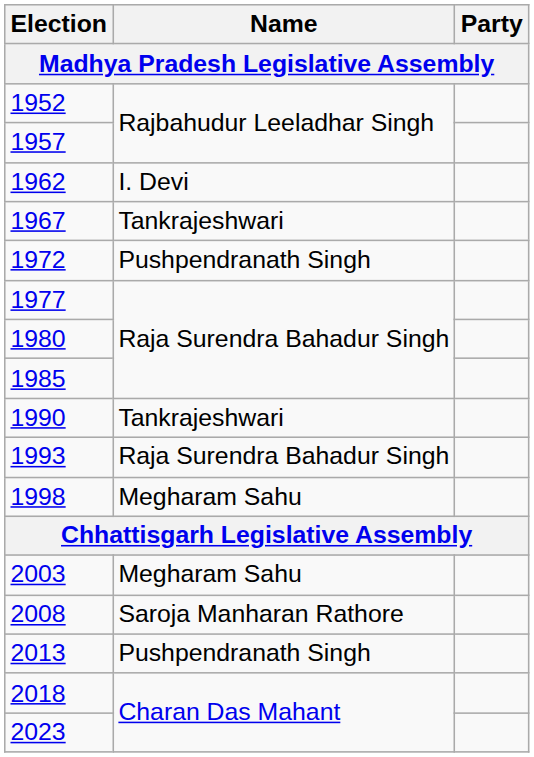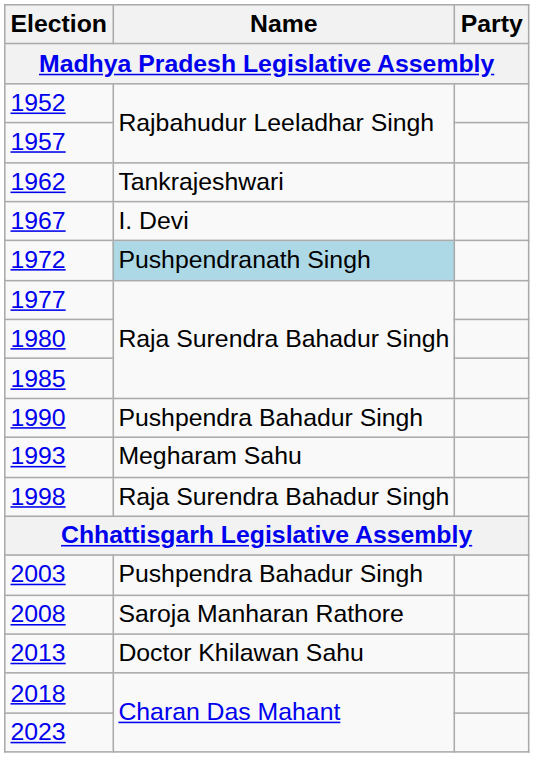 <table class="wikitable">
 <tr>
 <th>Election</th>
 <th>Name</th>
 <th colspan=2>Party</th>
 </tr>
 <tr>
 <th colspan=4><a href='#'>Madhya Pradesh Legislative Assembly</a></th>
 </tr>
 <tr>
 <td><a href='#'>1952</a></td>
 <td rowspan="2">Rajbahudur Leeladhar Singh</td>
 <td></td>
 </tr>
 <tr>
 <td><a href='#'>1957</a></td>
 <td></td>
 </tr>
 <tr>
 <td><a href='#'>1962</a></td>
-<td>I. Devi</td>
+<td>Tankrajeshwari</td>
 <td></td>
 </tr>
 <tr>
 <td><a href='#'>1967</a></td>
-<td>Tankrajeshwari</td>
+<td>I. Devi</td>
 </tr>
 <tr>
 <td><a href='#'>1972</a></td>
-<td>Pushpendranath Singh</td>
+<td style="background: lightblue;">Pushpendranath Singh</td>
 <td></td>
 </tr>
 <tr>
 <td><a href='#'>1977</a></td>
 <td rowspan="3">Raja Surendra Bahadur Singh</td>
 <td></td>
 </tr>
 <tr>
 <td><a href='#'>1980</a></td>
 <td></td>
 </tr>
 <tr>
 <td><a href='#'>1985</a></td>
 <td></td>
 </tr>
 <tr>
 <td><a href='#'>1990</a></td>
-<td>Tankrajeshwari</td>
+<td>Pushpendra Bahadur Singh</td>
 <td></td>
 </tr>
 <tr>
 <td><a href='#'>1993</a></td>
-<td>Raja Surendra Bahadur Singh</td>
+<td>Megharam Sahu</td>
 <td></td>
 </tr>
 <tr>
 <td><a href='#'>1998</a></td>
-<td>Megharam Sahu</td>
+<td>Raja Surendra Bahadur Singh</td>
 <td></td>
 </tr>
 <tr>
 <th colspan=4><a href='#'>Chhattisgarh Legislative Assembly</a></th>
 </tr>
 <tr>
 <td><a href='#'>2003</a></td>
-<td>Megharam Sahu</td>
+<td>Pushpendra Bahadur Singh</td>
 <td></td>
 </tr>
 <tr>
 <td><a href='#'>2008</a></td>
 <td>Saroja Manharan Rathore</td>
 <td></td>
 </tr>
 <tr>
 <td><a href='#'>2013</a></td>
-<td>Pushpendranath Singh</td>
+<td>Doctor Khilawan Sahu</td>
 <td></td>
 </tr>
 <tr>
 <td><a href='#'>2018</a></td>
 <td rowspan="2"><a href='#'>Charan Das Mahant</a></td>
 <td></td>
 </tr>
 <tr>
 <td><a href='#'>2023</a></td>
 </tr>
 </table>
